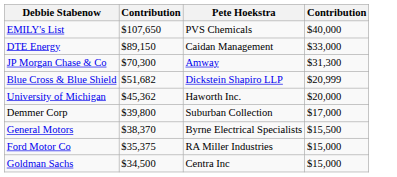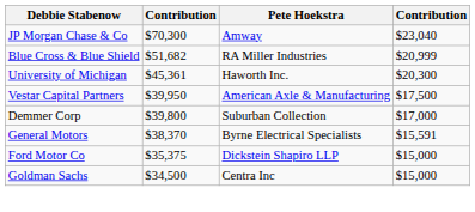 <table class="wikitable sortable">
 <tr>
 <th>Debbie Stabenow</th>
 <th>Contribution</th>
 <th>Pete Hoekstra</th>
 <th>Contribution</th>
 </tr>
 <tr>
-<td><a href='#'>EMILY's List</a></td>
-<td>$107,650</td>
-<td>PVS Chemicals</td>
-<td>$40,000</td>
-</tr>
-<tr>
-<td><a href='#'>DTE Energy</a></td>
-<td>$89,150</td>
-<td>Caidan Management</td>
-<td>$33,000</td>
-</tr>
-<tr>
 <td><a href='#'>JP Morgan Chase & Co</a></td>
 <td>$70,300</td>
 <td><a href='#'>Amway</a></td>
-<td>$31,300</td>
+<td>$23,040</td>
 </tr>
 <tr>
 <td><a href='#'>Blue Cross & Blue Shield</a></td>
 <td>$51,682</td>
-<td><a href='#'>Dickstein Shapiro LLP</a></td>
+<td>RA Miller Industries</td>
 <td>$20,999</td>
 </tr>
 <tr>
 <td><a href='#'>University of Michigan</a></td>
-<td>$45,362</td>
+<td>$45,361</td>
 <td>Haworth Inc.</td>
-<td>$20,000</td>
+<td>$20,300</td>
+</tr>
+<tr>
+<td><a href='#'>Vestar Capital Partners</a></td>
+<td>$39,950</td>
+<td><a href='#'>American Axle & Manufacturing</a></td>
+<td>$17,500</td>
 </tr>
 <tr>
 <td>Demmer Corp</td>
 <td>$39,800</td>
 <td>Suburban Collection</td>
 <td>$17,000</td>
 </tr>
 <tr>
 <td><a href='#'>General Motors</a></td>
 <td>$38,370</td>
 <td>Byrne Electrical Specialists</td>
-<td>$15,500</td>
+<td>$15,591</td>
 </tr>
 <tr>
 <td><a href='#'>Ford Motor Co</a></td>
 <td>$35,375</td>
-<td>RA Miller Industries</td>
+<td><a href='#'>Dickstein Shapiro LLP</a></td>
 <td>$15,000</td>
 </tr>
 <tr>
 <td><a href='#'>Goldman Sachs</a></td>
 <td>$34,500</td>
 <td>Centra Inc</td>
 <td>$15,000</td>
 </tr>
 </table>
